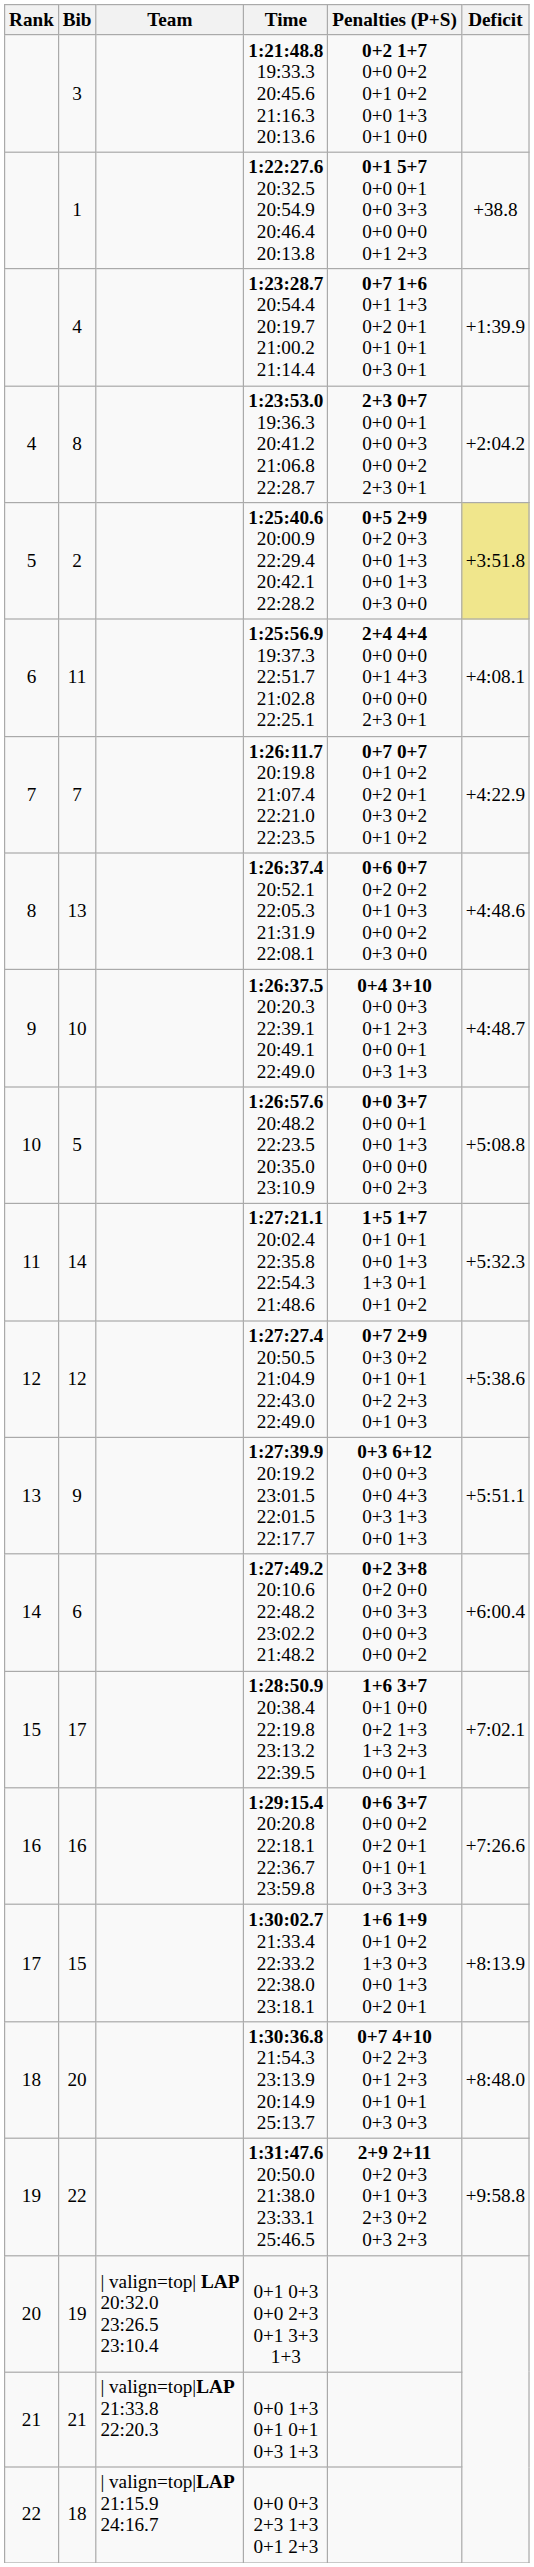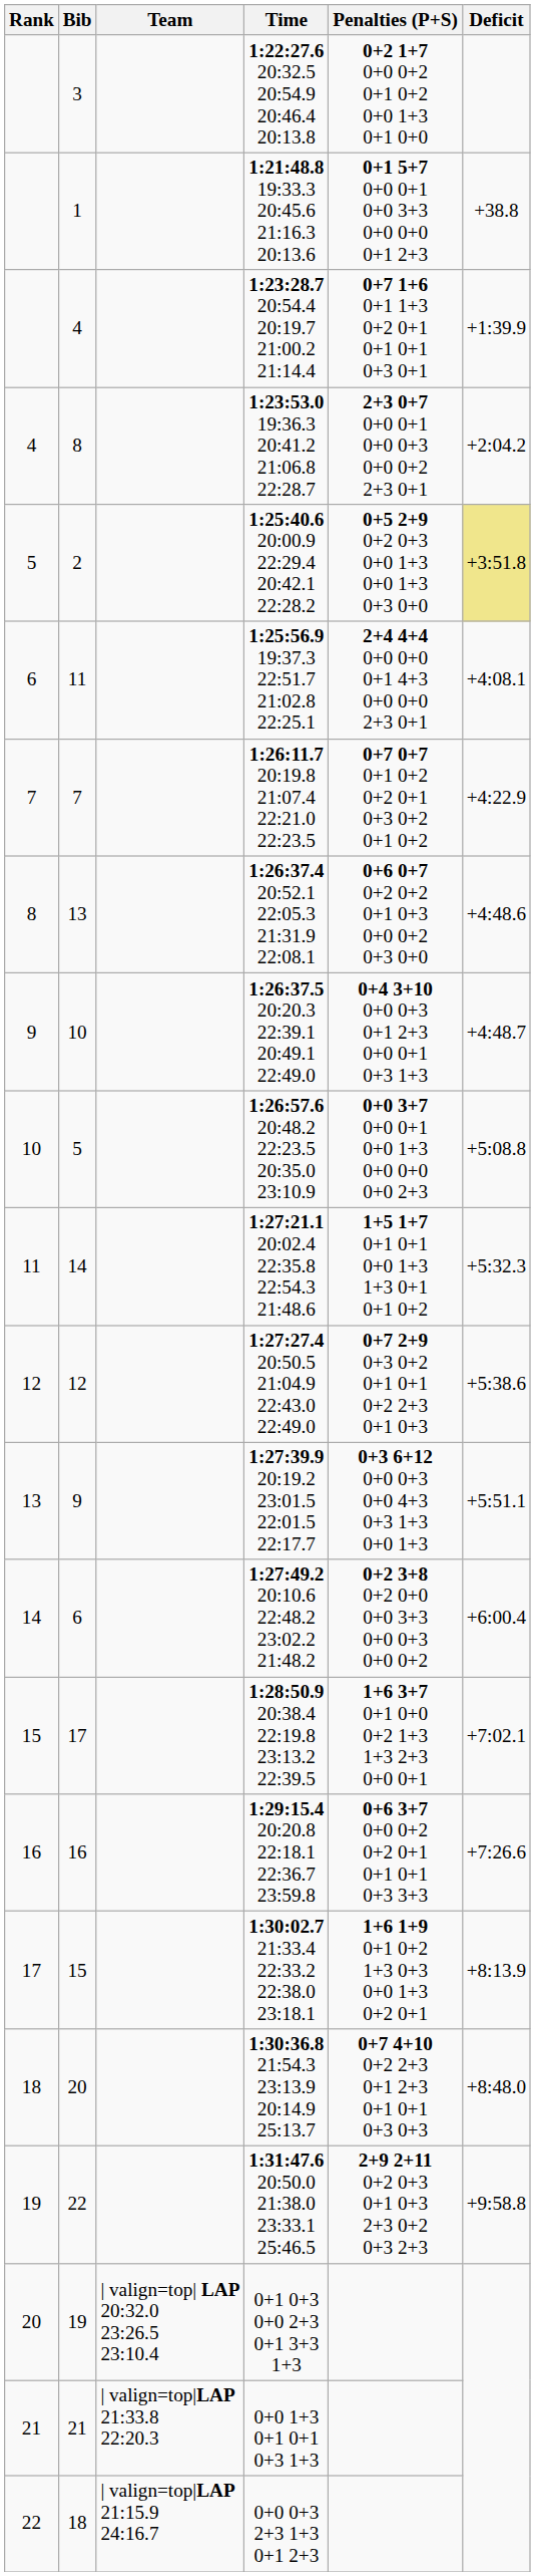 <table class="wikitable sortable" style="text-align:center">
 <tr>
 <th>Rank</th>
 <th>Bib</th>
 <th>Team</th>
 <th>Time</th>
 <th>Penalties (P+S)</th>
 <th>Deficit</th>
 </tr>
 <tr>
 <td></td>
 <td>3</td>
 <td align=left></td>
-<td><strong>1:21:48.8</strong><br>19:33.3<br>20:45.6<br>21:16.3<br>20:13.6</td>
+<td><strong>1:22:27.6</strong><br>20:32.5<br>20:54.9<br>20:46.4<br>20:13.8</td>
 <td><strong>0+2 1+7</strong><br>0+0 0+2<br>0+1 0+2<br>0+0 1+3<br>0+1 0+0</td>
 <td></td>
 </tr>
 <tr>
 <td></td>
 <td>1</td>
 <td align=left></td>
-<td><strong>1:22:27.6</strong><br>20:32.5<br>20:54.9<br>20:46.4<br>20:13.8</td>
+<td><strong>1:21:48.8</strong><br>19:33.3<br>20:45.6<br>21:16.3<br>20:13.6</td>
 <td><strong>0+1 5+7</strong><br>0+0 0+1<br>0+0 3+3<br>0+0 0+0<br>0+1 2+3</td>
 <td>+38.8</td>
 </tr>
 <tr>
 <td></td>
 <td>4</td>
 <td align=left></td>
 <td><strong>1:23:28.7</strong><br>20:54.4<br>20:19.7<br>21:00.2<br>21:14.4</td>
 <td><strong>0+7 1+6</strong><br>0+1 1+3<br>0+2 0+1<br>0+1 0+1<br>0+3 0+1</td>
 <td>+1:39.9</td>
 </tr>
 <tr>
 <td>4</td>
 <td>8</td>
 <td align=left></td>
 <td><strong>1:23:53.0</strong><br>19:36.3<br>20:41.2<br>21:06.8<br>22:28.7</td>
 <td><strong>2+3 0+7</strong><br>0+0 0+1<br>0+0 0+3<br>0+0 0+2<br>2+3 0+1</td>
 <td>+2:04.2</td>
 </tr>
 <tr>
 <td>5</td>
 <td>2</td>
 <td align=left></td>
 <td><strong>1:25:40.6</strong><br>20:00.9<br>22:29.4<br>20:42.1<br>22:28.2</td>
 <td><strong>0+5 2+9</strong><br>0+2 0+3<br>0+0 1+3<br>0+0 1+3<br>0+3 0+0</td>
 <td style="background: khaki;">+3:51.8</td>
 </tr>
 <tr>
 <td>6</td>
 <td>11</td>
 <td align=left></td>
 <td><strong>1:25:56.9</strong><br>19:37.3<br>22:51.7<br>21:02.8<br>22:25.1</td>
 <td><strong>2+4 4+4</strong><br>0+0 0+0<br>0+1 4+3<br>0+0 0+0<br>2+3 0+1</td>
 <td>+4:08.1</td>
 </tr>
 <tr>
 <td>7</td>
 <td>7</td>
 <td align=left></td>
 <td><strong>1:26:11.7</strong><br>20:19.8<br>21:07.4<br>22:21.0<br>22:23.5</td>
 <td><strong>0+7 0+7</strong><br>0+1 0+2<br>0+2 0+1<br>0+3 0+2<br>0+1 0+2</td>
 <td>+4:22.9</td>
 </tr>
 <tr>
 <td>8</td>
 <td>13</td>
 <td align=left></td>
 <td><strong>1:26:37.4</strong><br>20:52.1<br>22:05.3<br>21:31.9<br>22:08.1</td>
 <td><strong>0+6 0+7</strong><br>0+2 0+2<br>0+1 0+3<br>0+0 0+2<br>0+3 0+0</td>
 <td>+4:48.6</td>
 </tr>
 <tr>
 <td>9</td>
 <td>10</td>
 <td align=left></td>
 <td><strong>1:26:37.5</strong><br>20:20.3<br>22:39.1<br>20:49.1<br>22:49.0</td>
 <td><strong>0+4 3+10</strong><br>0+0 0+3<br>0+1 2+3<br>0+0 0+1<br>0+3 1+3</td>
 <td>+4:48.7</td>
 </tr>
 <tr>
 <td>10</td>
 <td>5</td>
 <td align=left></td>
 <td><strong>1:26:57.6</strong><br>20:48.2<br>22:23.5<br>20:35.0<br>23:10.9</td>
 <td><strong>0+0 3+7</strong><br>0+0 0+1<br>0+0 1+3<br>0+0 0+0<br>0+0 2+3</td>
 <td>+5:08.8</td>
 </tr>
 <tr>
 <td>11</td>
 <td>14</td>
 <td align=left></td>
 <td><strong>1:27:21.1</strong><br>20:02.4<br>22:35.8<br>22:54.3<br>21:48.6</td>
 <td><strong>1+5 1+7</strong><br>0+1 0+1<br>0+0 1+3<br>1+3 0+1<br>0+1 0+2</td>
 <td>+5:32.3</td>
 </tr>
 <tr>
 <td>12</td>
 <td>12</td>
 <td align=left></td>
 <td><strong>1:27:27.4</strong><br>20:50.5<br>21:04.9<br>22:43.0<br>22:49.0</td>
 <td><strong>0+7 2+9</strong><br>0+3 0+2<br>0+1 0+1<br>0+2 2+3<br>0+1 0+3</td>
 <td>+5:38.6</td>
 </tr>
 <tr>
 <td>13</td>
 <td>9</td>
 <td align=left></td>
 <td><strong>1:27:39.9</strong><br>20:19.2<br>23:01.5<br>22:01.5<br>22:17.7</td>
 <td><strong>0+3 6+12</strong><br>0+0 0+3<br>0+0 4+3<br>0+3 1+3<br>0+0 1+3</td>
 <td>+5:51.1</td>
 </tr>
 <tr>
 <td>14</td>
 <td>6</td>
 <td align=left></td>
 <td><strong>1:27:49.2</strong><br>20:10.6<br>22:48.2<br>23:02.2<br>21:48.2</td>
 <td><strong>0+2 3+8</strong><br>0+2 0+0<br>0+0 3+3<br>0+0 0+3<br>0+0 0+2</td>
 <td>+6:00.4</td>
 </tr>
 <tr>
 <td>15</td>
 <td>17</td>
 <td align=left></td>
 <td><strong>1:28:50.9</strong><br>20:38.4<br>22:19.8<br>23:13.2<br>22:39.5</td>
 <td><strong>1+6 3+7</strong><br>0+1 0+0<br>0+2 1+3<br>1+3 2+3<br>0+0 0+1</td>
 <td>+7:02.1</td>
 </tr>
 <tr>
 <td>16</td>
 <td>16</td>
 <td align=left></td>
 <td><strong>1:29:15.4</strong><br>20:20.8<br>22:18.1<br>22:36.7<br>23:59.8</td>
 <td><strong>0+6 3+7</strong><br>0+0 0+2<br>0+2 0+1<br>0+1 0+1<br>0+3 3+3</td>
 <td>+7:26.6</td>
 </tr>
 <tr>
 <td>17</td>
 <td>15</td>
 <td align=left></td>
 <td><strong>1:30:02.7</strong><br>21:33.4<br>22:33.2<br>22:38.0<br>23:18.1</td>
 <td><strong>1+6 1+9</strong><br>0+1 0+2<br>1+3 0+3<br>0+0 1+3<br>0+2 0+1</td>
 <td>+8:13.9</td>
 </tr>
 <tr>
 <td>18</td>
 <td>20</td>
 <td align=left></td>
 <td><strong>1:30:36.8</strong><br>21:54.3<br>23:13.9<br>20:14.9<br>25:13.7</td>
 <td><strong>0+7 4+10</strong><br>0+2 2+3<br>0+1 2+3<br>0+1 0+1<br>0+3 0+3</td>
 <td>+8:48.0</td>
 </tr>
 <tr>
 <td>19</td>
 <td>22</td>
 <td align=left></td>
 <td><strong>1:31:47.6</strong><br>20:50.0<br>21:38.0<br>23:33.1<br>25:46.5</td>
 <td><strong>2+9 2+11</strong><br>0+2 0+3<br>0+1 0+3<br>2+3 0+2<br>0+3 2+3</td>
 <td>+9:58.8</td>
 </tr>
 <tr>
 <td>20</td>
 <td>19</td>
 <td align=left> | valign=top| <strong>LAP</strong><br>20:32.0<br>23:26.5<br>23:10.4<br></td>
 <td valign=top><br>0+1 0+3<br>0+0 2+3<br>0+1 3+3<br>1+3</td>
 <td></td>
 </tr>
 <tr>
 <td>21</td>
 <td>21</td>
 <td align=left> | valign=top|<strong>LAP</strong><br>21:33.8<br>22:20.3<br><br></td>
 <td valign=top><br>0+0 1+3<br>0+1 0+1<br>0+3 1+3<br></td>
 <td></td>
 </tr>
 <tr>
 <td>22</td>
 <td>18</td>
 <td align=left> | valign=top|<strong>LAP</strong><br>21:15.9<br>24:16.7<br><br></td>
 <td valign=top><br>0+0 0+3<br>2+3 1+3<br>0+1 2+3<br></td>
 <td></td>
 </tr>
 </table>
